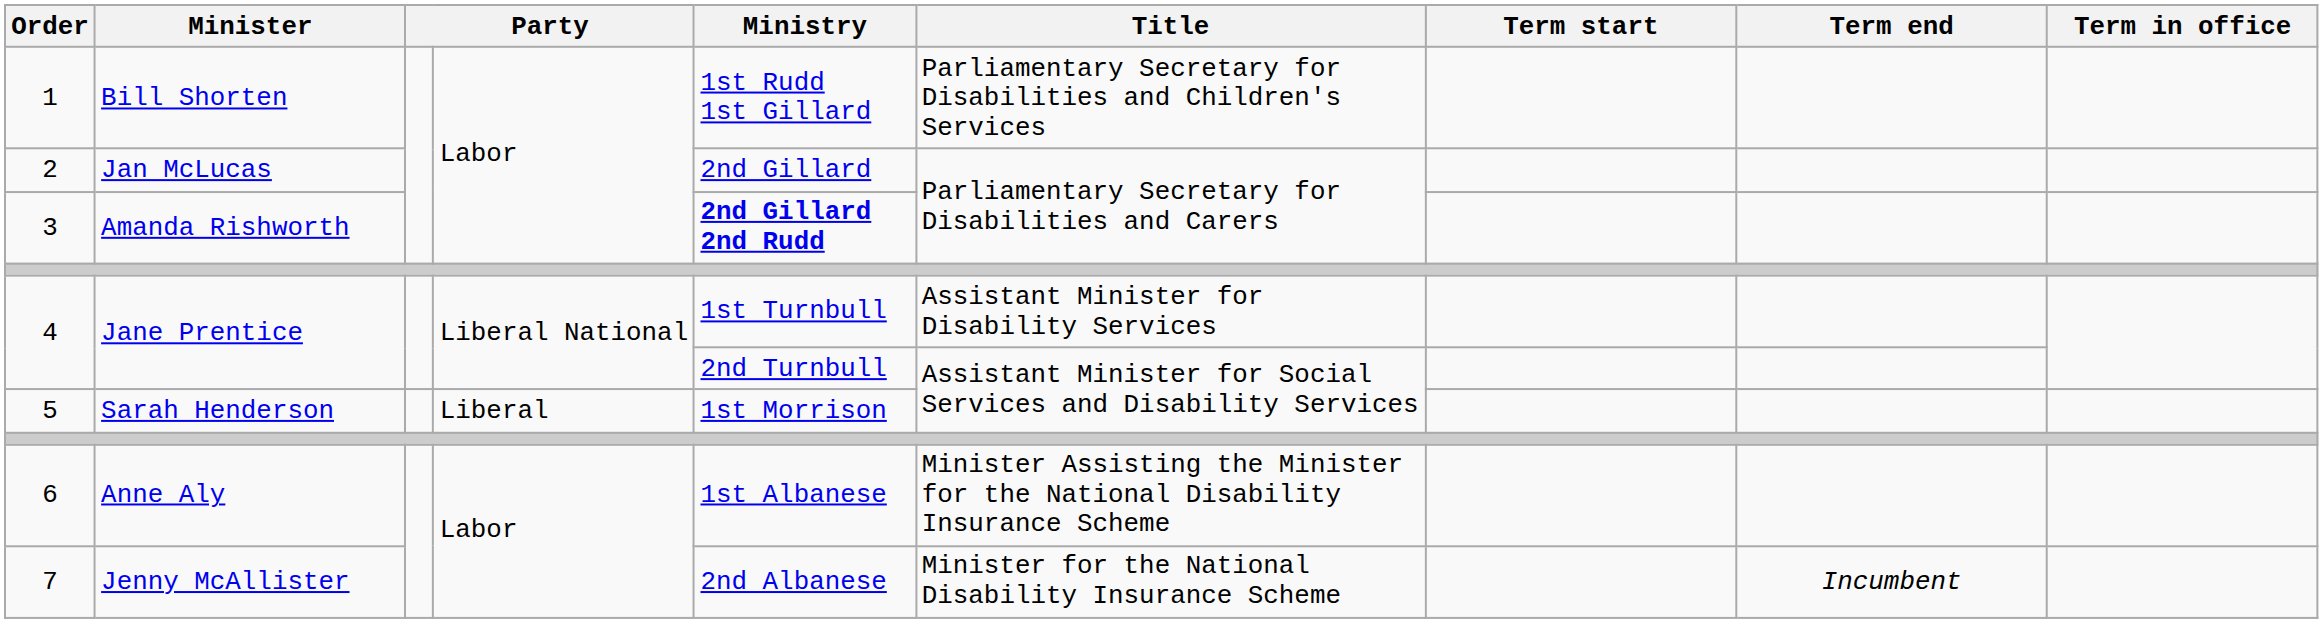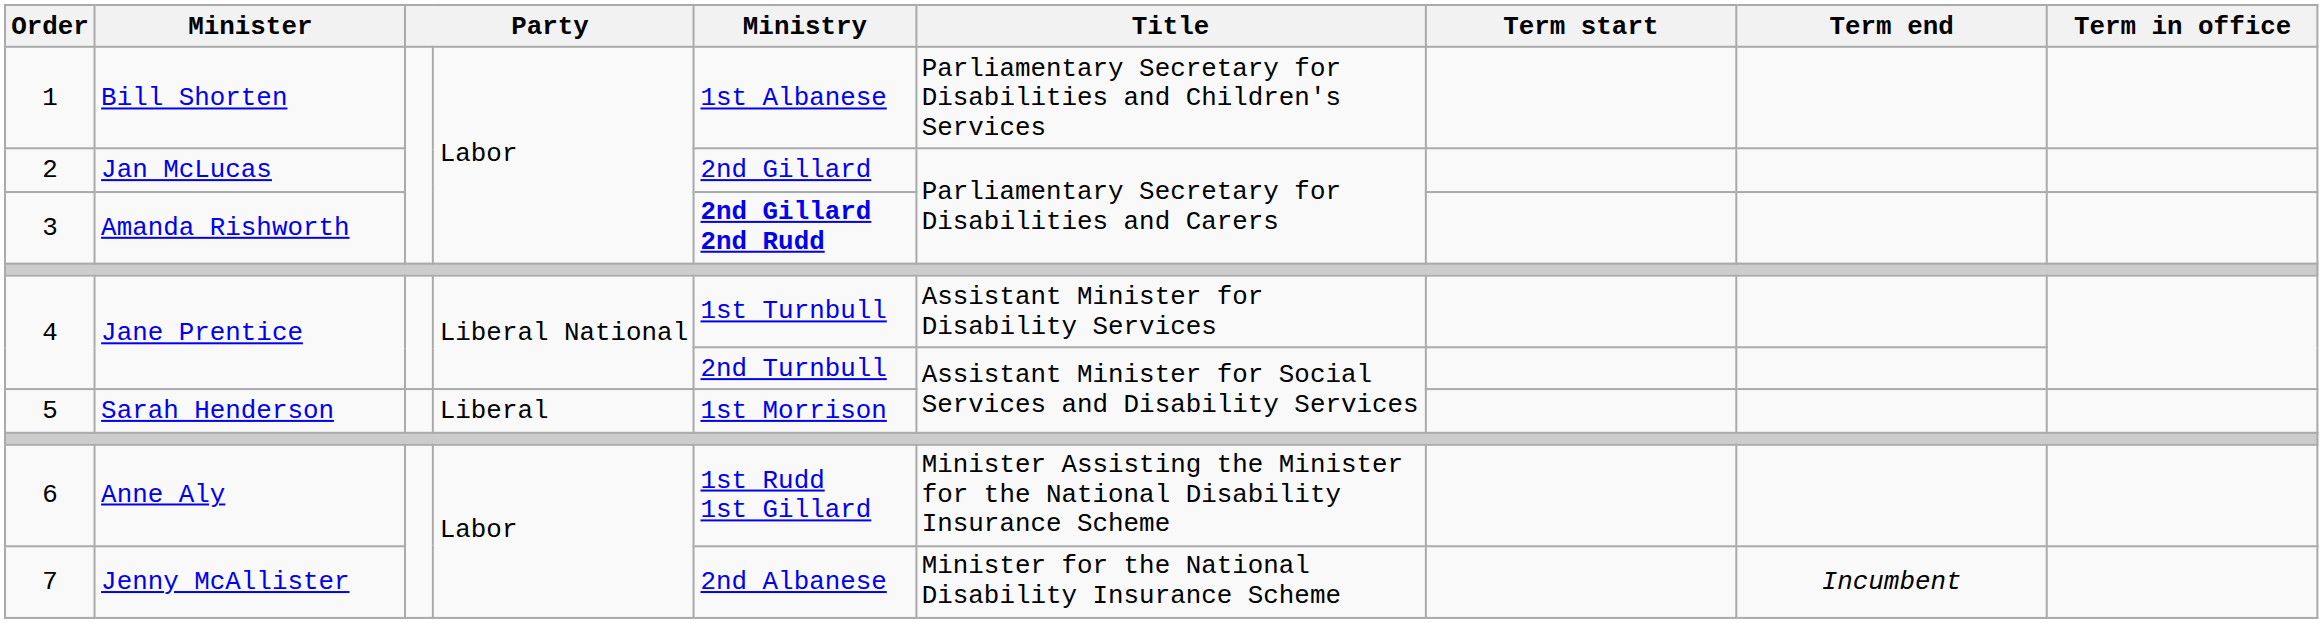 <table class="wikitable">
 <tr>
 <th width=5>Order</th>
 <th width=150>Minister</th>
 <th width=120 colspan=2>Party</th>
 <th width=105>Ministry</th>
 <th width=250>Title</th>
 <th width=150>Term start</th>
 <th width=150>Term end</th>
 <th width=130>Term in office</th>
 </tr>
 <tr>
 <td align=center>1</td>
 <td><a href='#'>Bill Shorten</a></td>
 <td rowspan=3 > </td>
 <td rowspan=3>Labor</td>
-<td><a href='#'>1st Rudd</a><br><a href='#'>1st Gillard</a></td>
+<td><a href='#'>1st Albanese</a></td>
 <td>Parliamentary Secretary for Disabilities and Children's Services</td>
 <td align=center></td>
 <td align=center></td>
 <td align=right><strong></strong></td>
 </tr>
 <tr>
 <td align=center>2</td>
 <td><a href='#'>Jan McLucas</a></td>
 <td><a href='#'>2nd Gillard</a></td>
 <td rowspan=2>Parliamentary Secretary for Disabilities and Carers</td>
 <td align=center></td>
 <td align=center></td>
 <td align=right></td>
 </tr>
 <tr>
 <td align=center>3</td>
 <td><a href='#'>Amanda Rishworth</a></td>
 <td><strong><a href='#'>2nd Gillard</a><br><a href='#'>2nd Rudd</a></strong></td>
 <td align=center></td>
 <td align=center></td>
 <td align=right></td>
 </tr>
 <tr>
 <th colspan=9 style="background: #cccccc;"></th>
 </tr>
 <tr>
 <td align=center rowspan=2>4</td>
 <td rowspan=2><a href='#'>Jane Prentice</a></td>
 <td rowspan=2 > </td>
 <td rowspan=2>Liberal National</td>
 <td><a href='#'>1st Turnbull</a></td>
 <td>Assistant Minister for Disability Services</td>
 <td align=center></td>
 <td align=center></td>
 <td align=right rowspan=2></td>
 </tr>
 <tr>
 <td><a href='#'>2nd Turnbull</a></td>
 <td rowspan=2>Assistant Minister for Social Services and Disability Services</td>
 <td align=center></td>
 <td align=center></td>
 </tr>
 <tr>
 <td align=center>5</td>
 <td><a href='#'>Sarah Henderson</a></td>
 <td> </td>
 <td>Liberal</td>
 <td><a href='#'>1st Morrison</a></td>
 <td align=center></td>
 <td align=center></td>
 <td align=right></td>
 </tr>
 <tr>
 <th colspan=9 style="background: #cccccc;"></th>
 </tr>
 <tr>
 <td align=center>6</td>
 <td><a href='#'>Anne Aly</a></td>
 <td rowspan=2 > </td>
 <td rowspan=2>Labor</td>
-<td><a href='#'>1st Albanese</a></td>
+<td><a href='#'>1st Rudd</a><br><a href='#'>1st Gillard</a></td>
 <td>Minister Assisting the Minister for the National Disability Insurance Scheme</td>
 <td align=center></td>
 <td align=center></td>
 <td align=right></td>
 </tr>
 <tr>
 <td align=center>7</td>
 <td><a href='#'>Jenny McAllister</a></td>
 <td><a href='#'>2nd Albanese</a></td>
 <td>Minister for the National Disability Insurance Scheme</td>
 <td align=center></td>
 <td align=center><em>Incumbent</em></td>
 <td align=right></td>
 </tr>
 </table>
